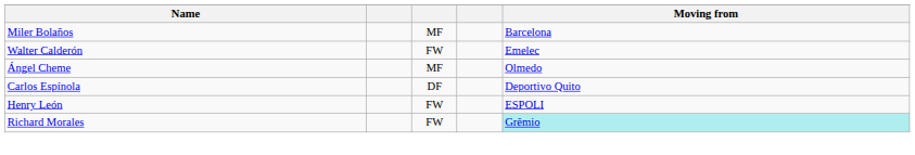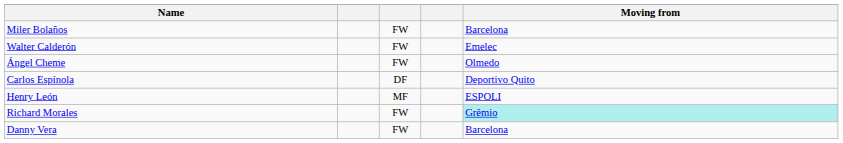 <table class="wikitable" style="text-align: center; width:100%">
 <tr>
 </tr>
 <tr>
 <th width=40% align="center">Name</th>
 <th width=5% align="center"></th>
 <th width=5% align="center"></th>
 <th width=5% align="center"></th>
 <th width=45% align="center">Moving from</th>
 </tr>
 <tr>
 <td align=left><a href='#'>Miler Bolaños</a></td>
 <td></td>
-<td>MF</td>
+<td>FW</td>
 <td></td>
 <td align=left> <a href='#'>Barcelona</a></td>
 </tr>
 <tr>
 <td align=left><a href='#'>Walter Calderón</a></td>
 <td></td>
 <td>FW</td>
 <td></td>
 <td align=left> <a href='#'>Emelec</a></td>
 </tr>
 <tr>
 <td align=left><a href='#'>Ángel Cheme</a></td>
 <td></td>
-<td>MF</td>
+<td>FW</td>
 <td></td>
 <td align=left> <a href='#'>Olmedo</a></td>
 </tr>
 <tr>
 <td align=left><a href='#'>Carlos Espínola</a></td>
 <td></td>
 <td>DF</td>
 <td></td>
 <td align=left> <a href='#'>Deportivo Quito</a></td>
 </tr>
 <tr>
 <td align=left><a href='#'>Henry León</a></td>
 <td></td>
-<td>FW</td>
+<td>MF</td>
 <td></td>
 <td align=left> <a href='#'>ESPOLI</a></td>
 </tr>
 <tr>
 <td align=left><a href='#'>Richard Morales</a></td>
 <td></td>
 <td>FW</td>
 <td></td>
 <td align=left style="background: paleturquoise;"> <a href='#'>Grêmio</a></td>
 </tr>
+<tr>
+<td align=left><a href='#'>Danny Vera</a></td>
+<td></td>
+<td>FW</td>
+<td></td>
+<td align=left> <a href='#'>Barcelona</a></td>
+</tr>
 </table>
